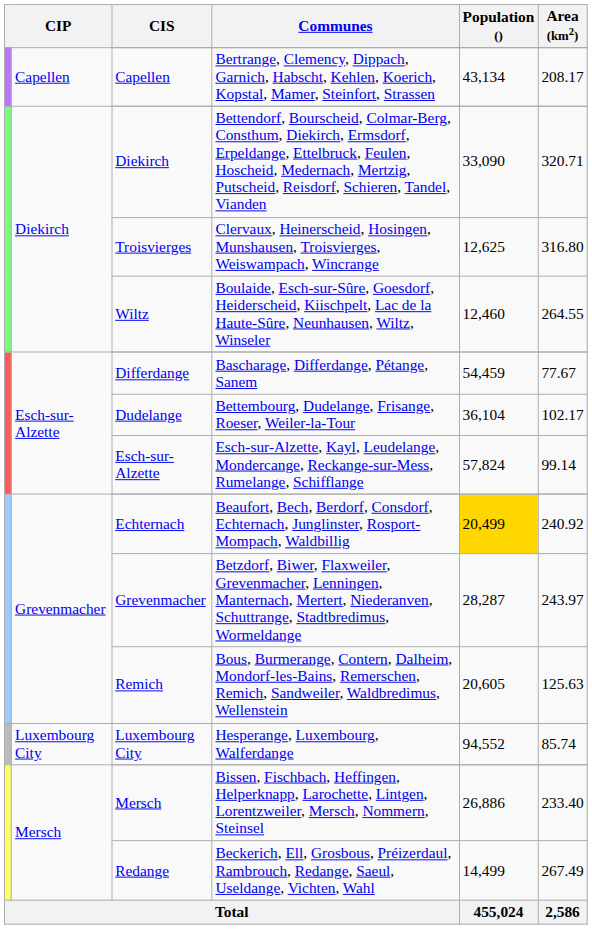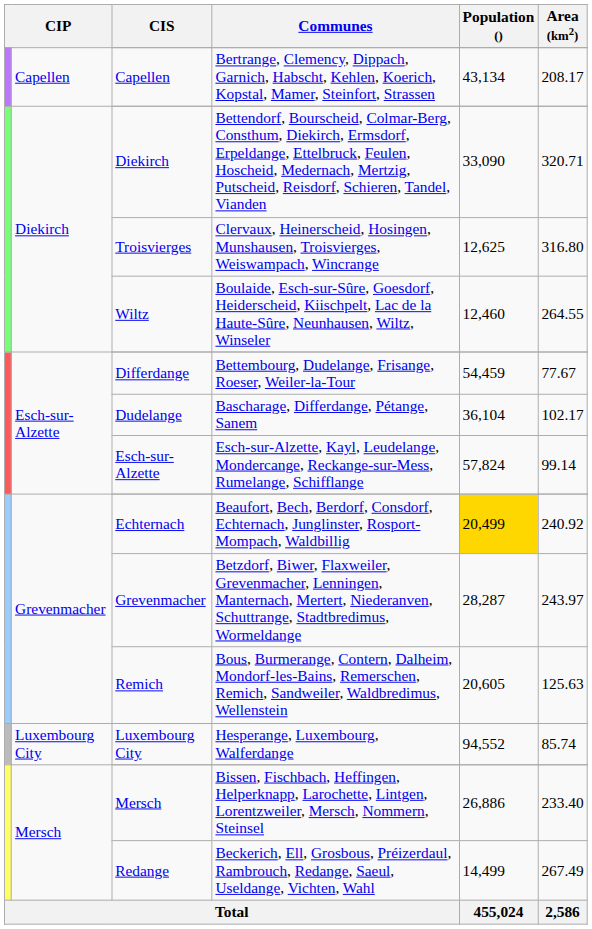 <table class="wikitable">
 <tr>
 <th colspan=2>CIP</th>
 <th>CIS</th>
 <th><a href='#'>Communes</a></th>
 <th>Population<br><small>()</small></th>
 <th>Area<br><small>(km<sup>2</sup>)</small></th>
 </tr>
 <tr>
 <td rowspan=2 style="background-color: #BB77FF"></td>
 <td rowspan=2><a href='#'>Capellen</a></td>
 </tr>
 <tr>
 <td><a href='#'>Capellen</a></td>
 <td><a href='#'>Bertrange</a>, <a href='#'>Clemency</a>, <a href='#'>Dippach</a>, <a href='#'>Garnich</a>, <a href='#'>Habscht</a>, <a href='#'>Kehlen</a>, <a href='#'>Koerich</a>, <a href='#'>Kopstal</a>, <a href='#'>Mamer</a>, <a href='#'>Steinfort</a>, <a href='#'>Strassen</a></td>
 <td>43,134</td>
 <td>208.17</td>
 </tr>
 <tr>
 <td rowspan=4 style="background-color: #77FF77"></td>
 <td rowspan=4><a href='#'>Diekirch</a></td>
 </tr>
 <tr>
 <td><a href='#'>Diekirch</a></td>
 <td><a href='#'>Bettendorf</a>, <a href='#'>Bourscheid</a>, <a href='#'>Colmar-Berg</a>, <a href='#'>Consthum</a>, <a href='#'>Diekirch</a>, <a href='#'>Ermsdorf</a>, <a href='#'>Erpeldange</a>, <a href='#'>Ettelbruck</a>, <a href='#'>Feulen</a>, <a href='#'>Hoscheid</a>, <a href='#'>Medernach</a>, <a href='#'>Mertzig</a>, <a href='#'>Putscheid</a>, <a href='#'>Reisdorf</a>, <a href='#'>Schieren</a>, <a href='#'>Tandel</a>, <a href='#'>Vianden</a></td>
 <td>33,090</td>
 <td>320.71</td>
 </tr>
 <tr>
 <td><a href='#'>Troisvierges</a></td>
 <td><a href='#'>Clervaux</a>, <a href='#'>Heinerscheid</a>, <a href='#'>Hosingen</a>, <a href='#'>Munshausen</a>, <a href='#'>Troisvierges</a>, <a href='#'>Weiswampach</a>, <a href='#'>Wincrange</a></td>
 <td>12,625</td>
 <td>316.80</td>
 </tr>
 <tr>
 <td><a href='#'>Wiltz</a></td>
 <td><a href='#'>Boulaide</a>, <a href='#'>Esch-sur-Sûre</a>, <a href='#'>Goesdorf</a>, <a href='#'>Heiderscheid</a>, <a href='#'>Kiischpelt</a>, <a href='#'>Lac de la Haute-Sûre</a>, <a href='#'>Neunhausen</a>, <a href='#'>Wiltz</a>, <a href='#'>Winseler</a></td>
 <td>12,460</td>
 <td>264.55</td>
 </tr>
 <tr>
 <td rowspan=4 style="background-color: #FF5959"></td>
 <td rowspan=4><a href='#'>Esch-sur-Alzette</a></td>
 </tr>
 <tr>
 <td><a href='#'>Differdange</a></td>
-<td><a href='#'>Bascharage</a>, <a href='#'>Differdange</a>, <a href='#'>Pétange</a>, <a href='#'>Sanem</a></td>
+<td><a href='#'>Bettembourg</a>, <a href='#'>Dudelange</a>, <a href='#'>Frisange</a>, <a href='#'>Roeser</a>, <a href='#'>Weiler-la-Tour</a></td>
 <td>54,459</td>
 <td>77.67</td>
 </tr>
 <tr>
 <td><a href='#'>Dudelange</a></td>
-<td><a href='#'>Bettembourg</a>, <a href='#'>Dudelange</a>, <a href='#'>Frisange</a>, <a href='#'>Roeser</a>, <a href='#'>Weiler-la-Tour</a></td>
+<td><a href='#'>Bascharage</a>, <a href='#'>Differdange</a>, <a href='#'>Pétange</a>, <a href='#'>Sanem</a></td>
 <td>36,104</td>
 <td>102.17</td>
 </tr>
 <tr>
 <td><a href='#'>Esch-sur-Alzette</a></td>
 <td><a href='#'>Esch-sur-Alzette</a>, <a href='#'>Kayl</a>, <a href='#'>Leudelange</a>, <a href='#'>Mondercange</a>, <a href='#'>Reckange-sur-Mess</a>, <a href='#'>Rumelange</a>, <a href='#'>Schifflange</a></td>
 <td>57,824</td>
 <td>99.14</td>
 </tr>
 <tr>
 <td rowspan=4 style="background-color: #99CCFF"></td>
 <td rowspan=4><a href='#'>Grevenmacher</a></td>
 </tr>
 <tr>
 <td><a href='#'>Echternach</a></td>
 <td><a href='#'>Beaufort</a>, <a href='#'>Bech</a>, <a href='#'>Berdorf</a>, <a href='#'>Consdorf</a>, <a href='#'>Echternach</a>, <a href='#'>Junglinster</a>, <a href='#'>Rosport-Mompach</a>, <a href='#'>Waldbillig</a></td>
 <td style="background: gold;">20,499</td>
 <td>240.92</td>
 </tr>
 <tr>
 <td><a href='#'>Grevenmacher</a></td>
 <td><a href='#'>Betzdorf</a>, <a href='#'>Biwer</a>, <a href='#'>Flaxweiler</a>, <a href='#'>Grevenmacher</a>, <a href='#'>Lenningen</a>, <a href='#'>Manternach</a>, <a href='#'>Mertert</a>, <a href='#'>Niederanven</a>, <a href='#'>Schuttrange</a>, <a href='#'>Stadtbredimus</a>, <a href='#'>Wormeldange</a></td>
 <td>28,287</td>
 <td>243.97</td>
 </tr>
 <tr>
 <td><a href='#'>Remich</a></td>
 <td><a href='#'>Bous</a>, <a href='#'>Burmerange</a>, <a href='#'>Contern</a>, <a href='#'>Dalheim</a>, <a href='#'>Mondorf-les-Bains</a>, <a href='#'>Remerschen</a>, <a href='#'>Remich</a>, <a href='#'>Sandweiler</a>, <a href='#'>Waldbredimus</a>, <a href='#'>Wellenstein</a></td>
 <td>20,605</td>
 <td>125.63</td>
 </tr>
 <tr>
 <td rowspan=2 style="background-color: #BBBBBB"></td>
 <td rowspan=2><a href='#'>Luxembourg City</a></td>
 </tr>
 <tr>
 <td><a href='#'>Luxembourg City</a></td>
 <td><a href='#'>Hesperange</a>, <a href='#'>Luxembourg</a>, <a href='#'>Walferdange</a></td>
 <td>94,552</td>
 <td>85.74</td>
 </tr>
 <tr>
 <td rowspan=3 style="background-color: #FFFF66"></td>
 <td rowspan=3><a href='#'>Mersch</a></td>
 </tr>
 <tr>
 <td><a href='#'>Mersch</a></td>
 <td><a href='#'>Bissen</a>, <a href='#'>Fischbach</a>, <a href='#'>Heffingen</a>,<br><a href='#'>Helperknapp</a>, <a href='#'>Larochette</a>, <a href='#'>Lintgen</a>, <a href='#'>Lorentzweiler</a>, <a href='#'>Mersch</a>, <a href='#'>Nommern</a>, <a href='#'>Steinsel</a></td>
 <td>26,886</td>
 <td>233.40</td>
 </tr>
 <tr>
 <td><a href='#'>Redange</a></td>
 <td><a href='#'>Beckerich</a>, <a href='#'>Ell</a>, <a href='#'>Grosbous</a>, <a href='#'>Préizerdaul</a>, <a href='#'>Rambrouch</a>, <a href='#'>Redange</a>, <a href='#'>Saeul</a>, <a href='#'>Useldange</a>, <a href='#'>Vichten</a>, <a href='#'>Wahl</a></td>
 <td>14,499</td>
 <td>267.49</td>
 </tr>
 <tr>
 <th colspan=4>Total</th>
 <th>455,024</th>
 <th>2,586</th>
 </tr>
 </table>
